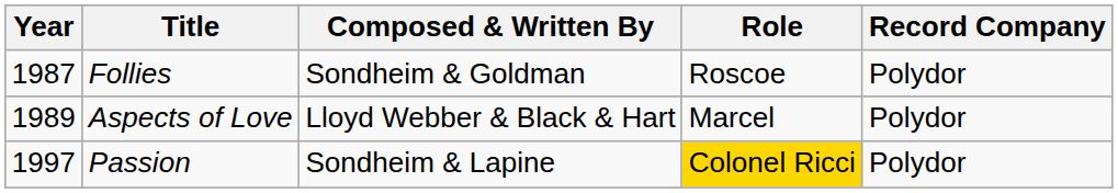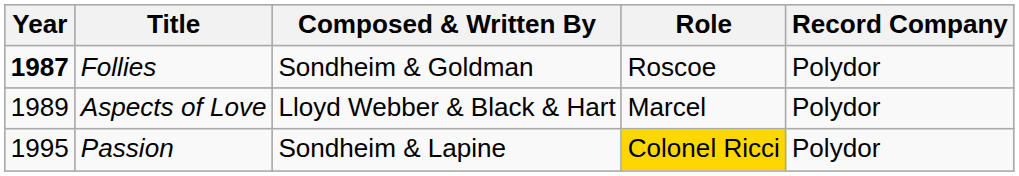 <table class="wikitable sortable">
 <tr>
 <th>Year</th>
 <th>Title</th>
 <th>Composed & Written By</th>
 <th>Role</th>
 <th>Record Company</th>
 </tr>
 <tr>
-<td>1987</td>
+<td><strong>1987</strong></td>
 <td><em>Follies</em></td>
 <td>Sondheim & Goldman</td>
 <td>Roscoe</td>
 <td>Polydor</td>
 </tr>
 <tr>
 <td>1989</td>
 <td><em>Aspects of Love</em></td>
 <td>Lloyd Webber & Black & Hart</td>
 <td>Marcel</td>
 <td>Polydor</td>
 </tr>
 <tr>
-<td>1997</td>
+<td>1995</td>
 <td><em>Passion</em></td>
 <td>Sondheim & Lapine</td>
 <td style="background: gold;">Colonel Ricci</td>
 <td>Polydor</td>
 </tr>
 </table>
